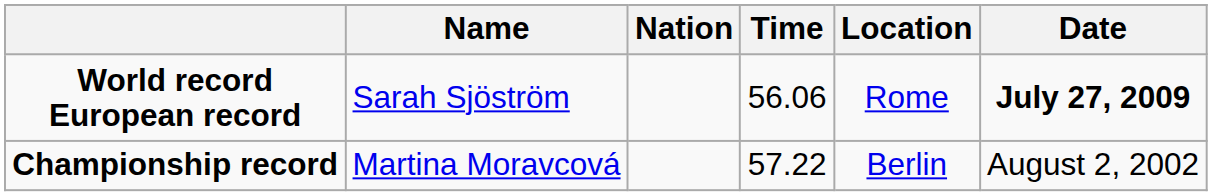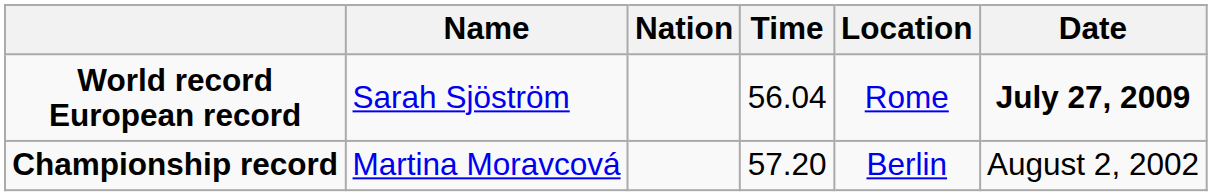 <table class=wikitable style=text-align:center>
 <tr>
 <th></th>
 <th>Name</th>
 <th>Nation</th>
 <th>Time</th>
 <th>Location</th>
 <th>Date</th>
 </tr>
 <tr>
 <td><strong>World record</strong><br><strong>European record</strong></td>
 <td align=left><a href='#'>Sarah Sjöström</a></td>
 <td align=left></td>
-<td align=left>56.06</td>
+<td align=left>56.04</td>
 <td><a href='#'>Rome</a></td>
 <td><strong>July 27, 2009</strong></td>
 </tr>
 <tr>
 <td><strong>Championship record</strong></td>
 <td align=left><a href='#'>Martina Moravcová</a></td>
 <td align=left></td>
-<td align=left>57.22</td>
+<td align=left>57.20</td>
 <td><a href='#'>Berlin</a></td>
 <td>August 2, 2002</td>
 </tr>
 </table>
